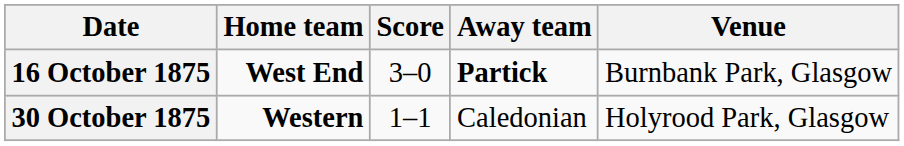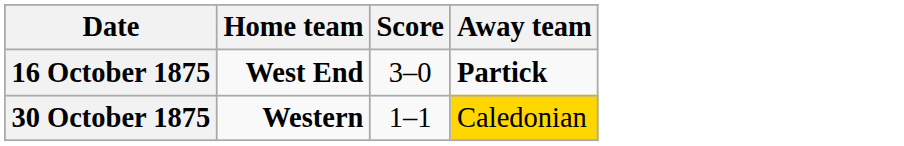 <table class="wikitable football-result-list" style="max-width: 80em; text-align: center">
 <tr>
 <th scope="col">Date</th>
 <th scope="col">Home team</th>
 <th scope="col">Score</th>
 <th scope="col">Away team</th>
-<th scope="col">Venue</th>
 </tr>
 <tr>
 <th scope="row">16 October 1875</th>
 <td align=right><strong>West End</strong></td>
 <td>3–0</td>
 <td align=left><strong>Partick</strong></td>
-<td align=left>Burnbank Park, Glasgow</td>
 </tr>
 <tr>
 <th scope="row">30 October 1875</th>
 <td align=right><strong>Western</strong></td>
 <td>1–1</td>
-<td align=left>Caledonian</td>
-<td align=left>Holyrood Park, Glasgow</td>
+<td align=left style="background: gold;">Caledonian</td>
 </tr>
 </table>
